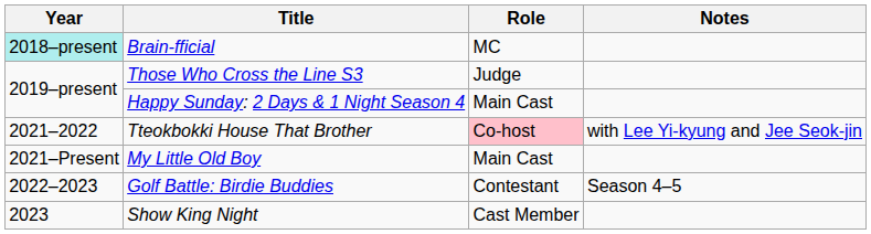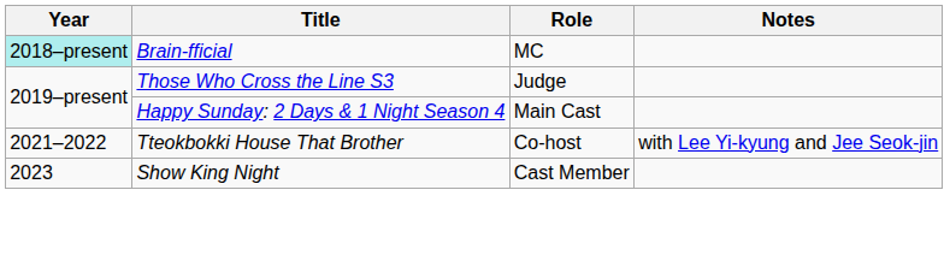 <table class="wikitable">
 <tr>
 <th>Year</th>
 <th>Title</th>
 <th>Role</th>
 <th>Notes</th>
 </tr>
 <tr>
 <td style="background: paleturquoise;">2018–present</td>
 <td><em><a href='#'>Brain-fficial</a></em></td>
 <td>MC</td>
 <td></td>
 </tr>
 <tr>
 <td rowspan="2">2019–present</td>
 <td><em><a href='#'>Those Who Cross the Line S3</a></em></td>
 <td>Judge</td>
 <td></td>
 </tr>
 <tr>
 <td><em><a href='#'>Happy Sunday</a>: <a href='#'>2 Days & 1 Night Season 4</a></em></td>
 <td>Main Cast</td>
 <td></td>
 </tr>
 <tr>
 <td>2021–2022</td>
 <td><em>Tteokbokki House That Brother</em></td>
-<td style="background: pink;">Co-host</td>
+<td>Co-host</td>
 <td>with <a href='#'>Lee Yi-kyung</a> and <a href='#'>Jee Seok-jin</a></td>
-</tr>
-<tr>
-<td>2021–Present</td>
-<td><em><a href='#'>My Little Old Boy</a></em></td>
-<td>Main Cast</td>
-<td></td>
-</tr>
-<tr>
-<td>2022–2023</td>
-<td><em><a href='#'>Golf Battle: Birdie Buddies</a></em></td>
-<td>Contestant</td>
-<td>Season 4–5</td>
 </tr>
 <tr>
 <td>2023</td>
 <td><em>Show King Night</em></td>
 <td>Cast Member</td>
 <td></td>
 </tr>
 </table>
